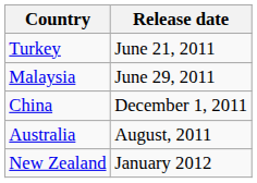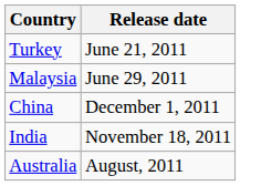 <table class="wikitable sortable">
 <tr>
 <th>Country</th>
 <th>Release date</th>
 </tr>
 <tr>
 <td><a href='#'>Turkey</a></td>
 <td>June 21, 2011</td>
 </tr>
 <tr>
 <td><a href='#'>Malaysia</a></td>
 <td>June 29, 2011</td>
 </tr>
 <tr>
 <td><a href='#'>China</a></td>
 <td>December 1, 2011</td>
 </tr>
 <tr>
+<td><a href='#'>India</a></td>
+<td>November 18, 2011</td>
+</tr>
+<tr>
 <td><a href='#'>Australia</a></td>
 <td>August, 2011</td>
 </tr>
-<tr>
-<td><a href='#'>New Zealand</a></td>
-<td>January 2012</td>
-</tr>
 </table>
